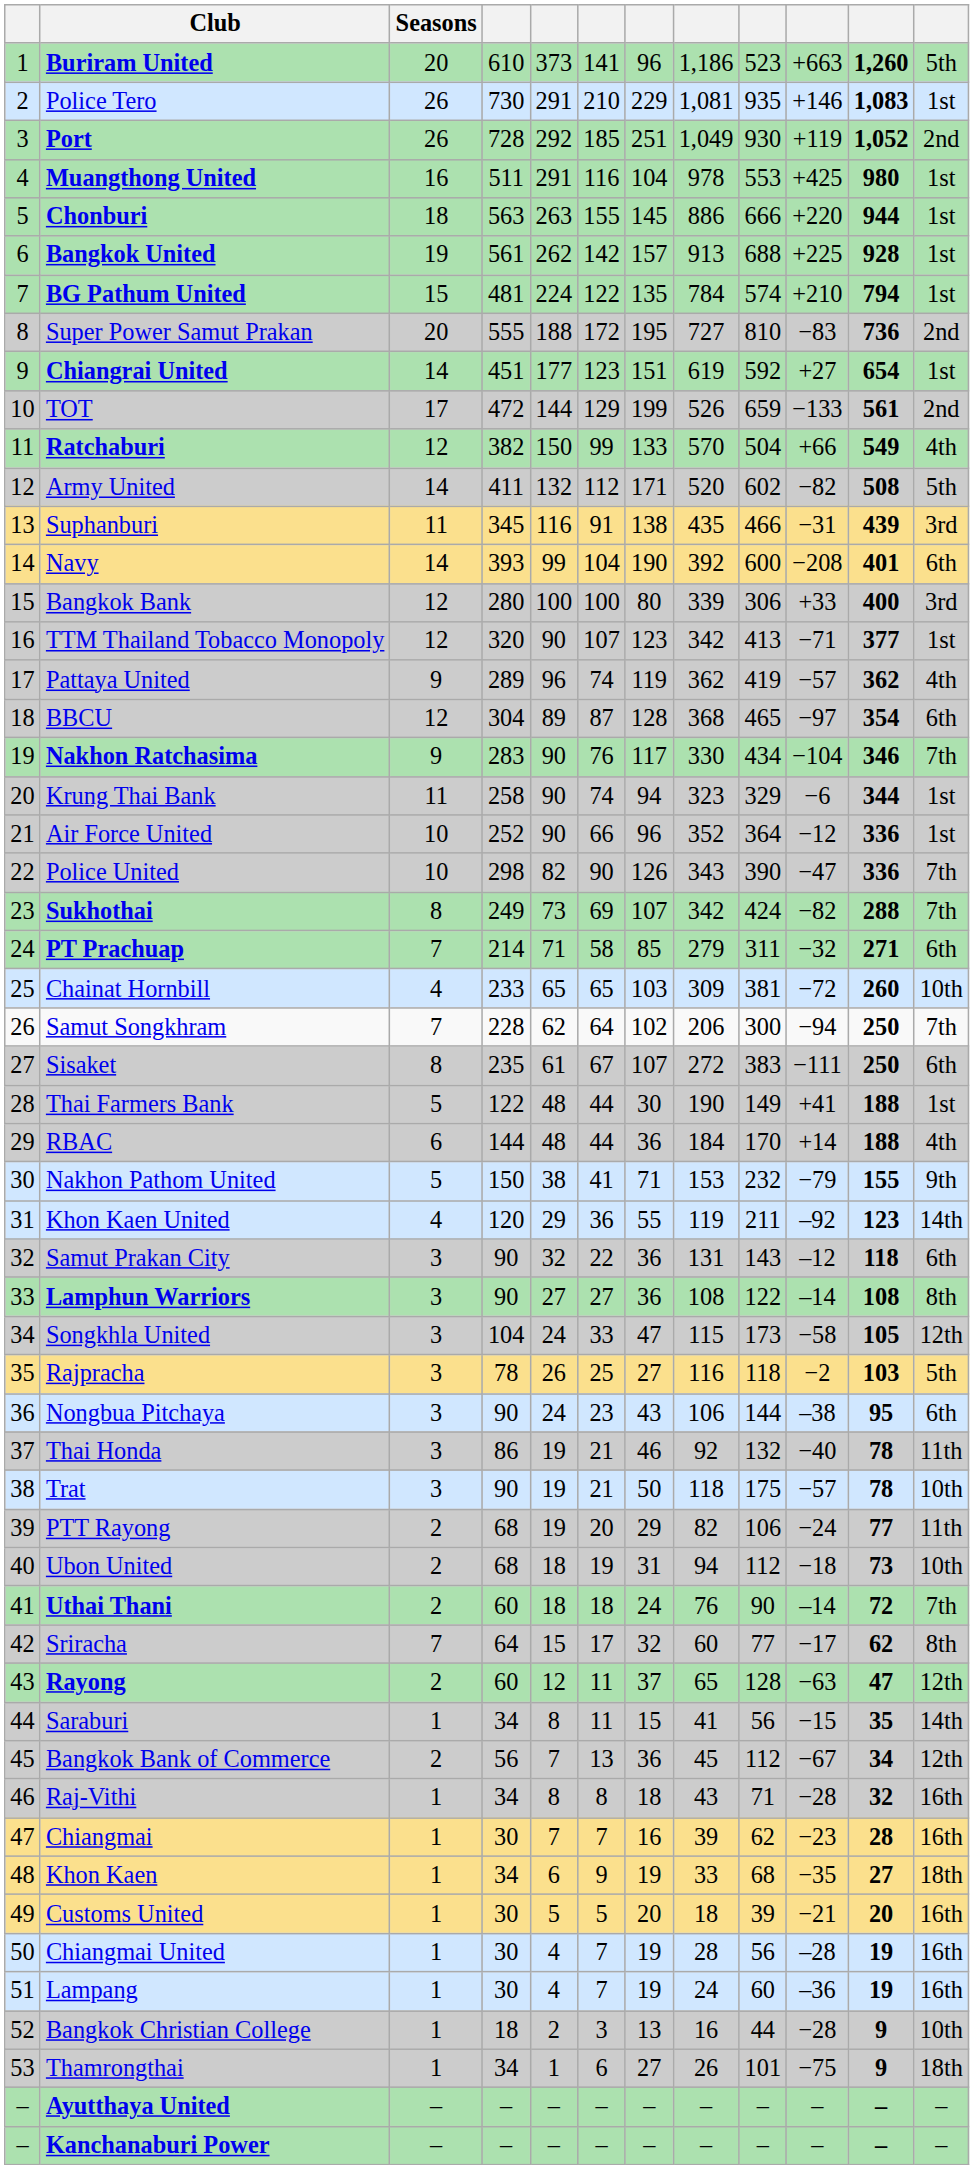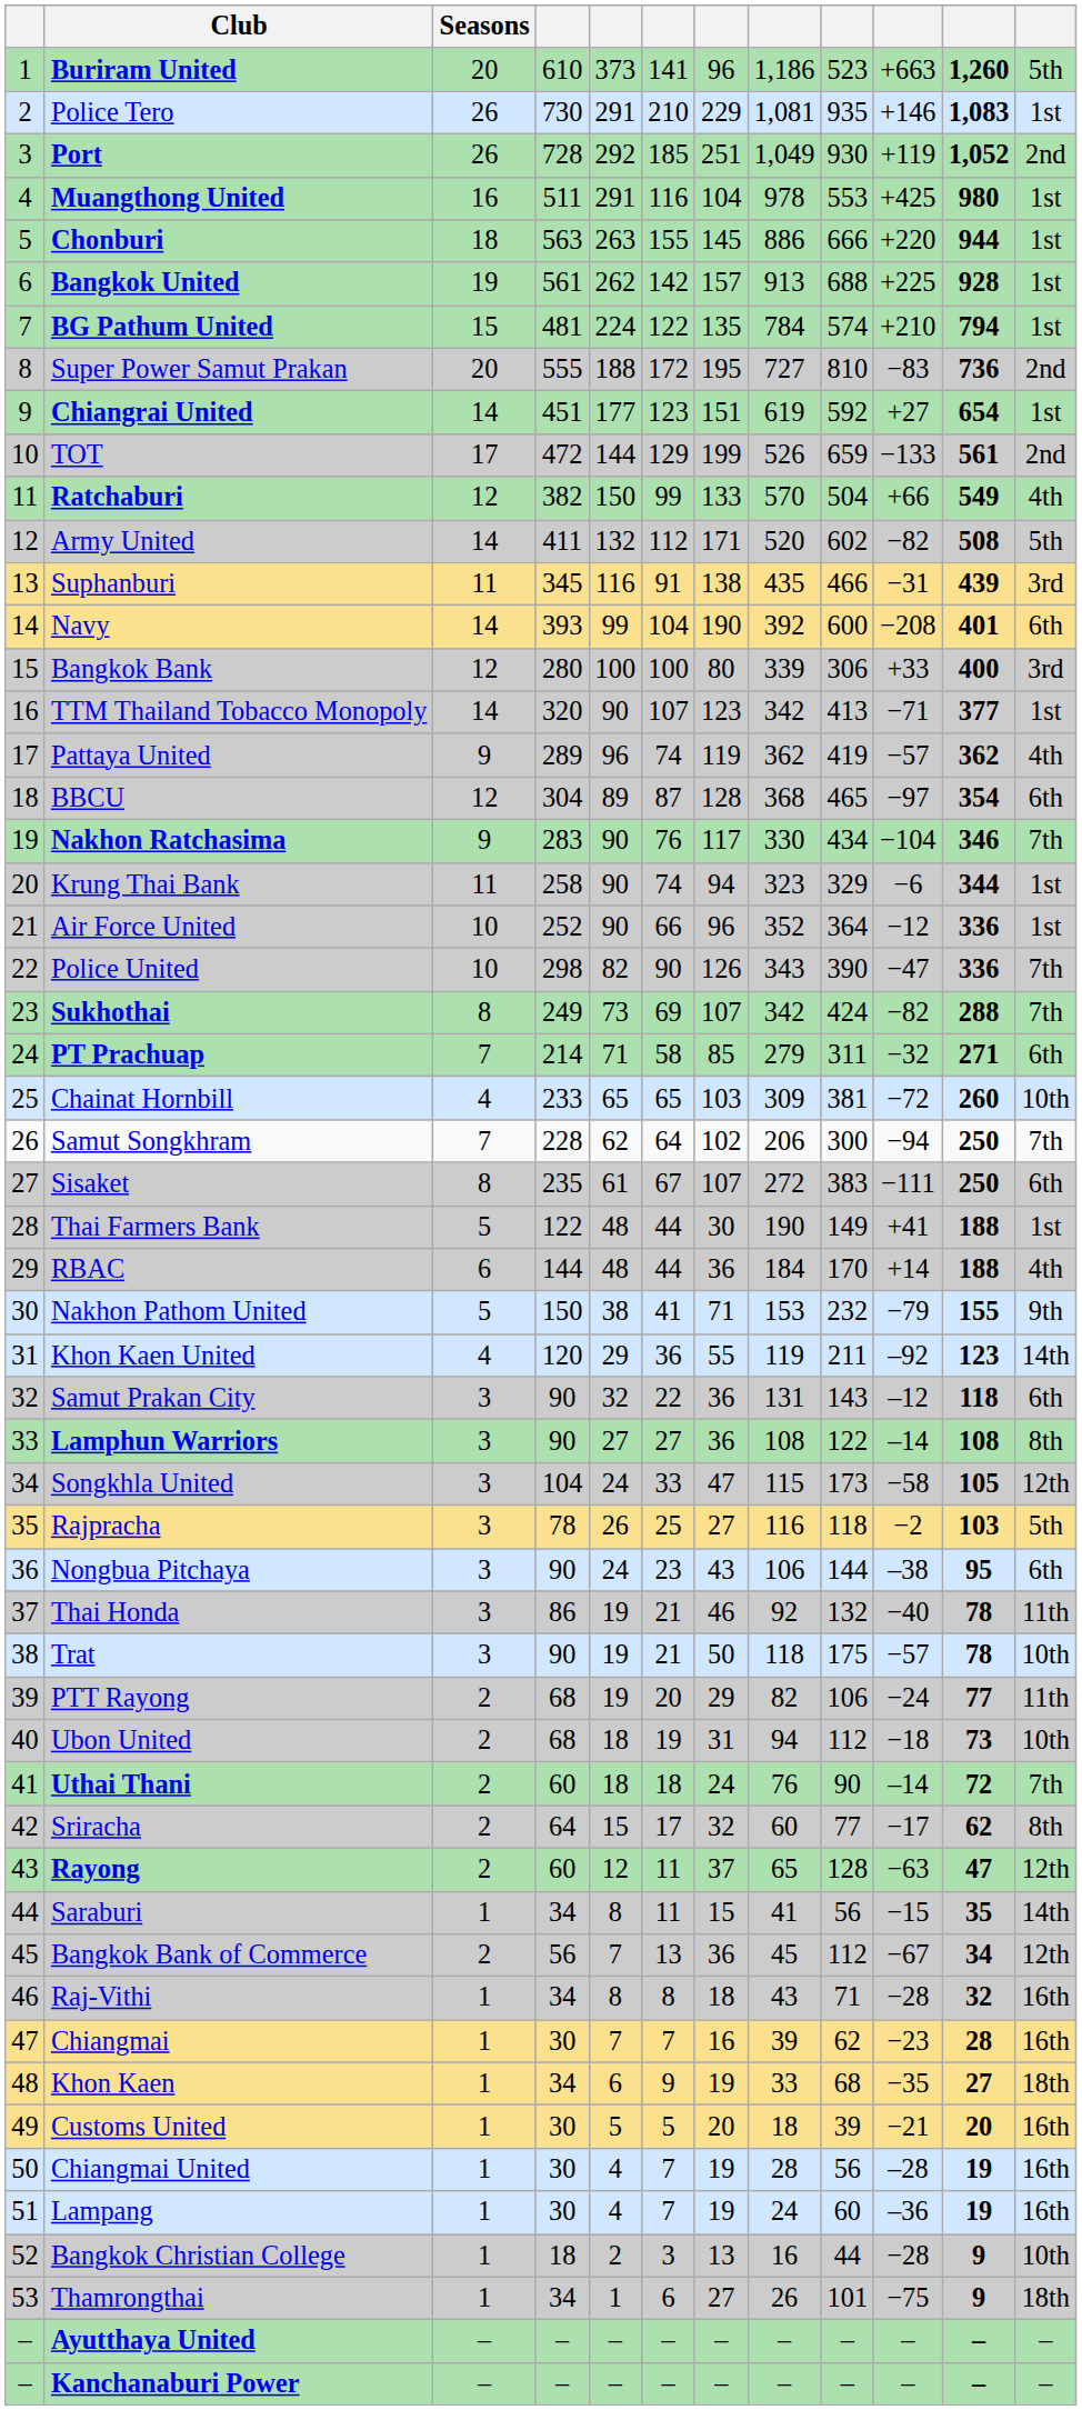 <table class="wikitable sortable" style="text-align:center">
 <tr>
 <th></th>
 <th>Club</th>
 <th>Seasons</th>
 <th></th>
 <th></th>
 <th></th>
 <th></th>
 <th></th>
 <th></th>
 <th></th>
 <th></th>
 <th></th>
 </tr>
 <tr style="background:#ace1af">
 <td>1</td>
 <td align=left><strong><a href='#'>Buriram United</a></strong></td>
 <td>20</td>
 <td>610</td>
 <td>373</td>
 <td>141</td>
 <td>96</td>
 <td>1,186</td>
 <td>523</td>
 <td>+663</td>
 <td><strong>1,260</strong></td>
 <td>5th</td>
 </tr>
 <tr style="background:#D0E7FF">
 <td>2</td>
 <td align=left><a href='#'>Police Tero</a></td>
 <td>26</td>
 <td>730</td>
 <td>291</td>
 <td>210</td>
 <td>229</td>
 <td>1,081</td>
 <td>935</td>
 <td>+146</td>
 <td><strong>1,083</strong></td>
 <td>1st</td>
 </tr>
 <tr style="background:#ace1af">
 <td>3</td>
 <td align=left><strong><a href='#'>Port</a></strong></td>
 <td>26</td>
 <td>728</td>
 <td>292</td>
 <td>185</td>
 <td>251</td>
 <td>1,049</td>
 <td>930</td>
 <td>+119</td>
 <td><strong>1,052</strong></td>
 <td>2nd</td>
 </tr>
 <tr style="background:#ace1af">
 <td>4</td>
 <td align=left><strong><a href='#'>Muangthong United</a></strong></td>
 <td>16</td>
 <td>511</td>
 <td>291</td>
 <td>116</td>
 <td>104</td>
 <td>978</td>
 <td>553</td>
 <td>+425</td>
 <td><strong>980</strong></td>
 <td>1st</td>
 </tr>
 <tr style="background:#ace1af">
 <td>5</td>
 <td align=left><strong><a href='#'>Chonburi</a></strong></td>
 <td>18</td>
 <td>563</td>
 <td>263</td>
 <td>155</td>
 <td>145</td>
 <td>886</td>
 <td>666</td>
 <td>+220</td>
 <td><strong>944</strong></td>
 <td>1st</td>
 </tr>
 <tr style="background:#ace1af">
 <td>6</td>
 <td align=left><strong><a href='#'>Bangkok United</a></strong></td>
 <td>19</td>
 <td>561</td>
 <td>262</td>
 <td>142</td>
 <td>157</td>
 <td>913</td>
 <td>688</td>
 <td>+225</td>
 <td><strong>928</strong></td>
 <td>1st</td>
 </tr>
 <tr style="background:#ace1af">
 <td>7</td>
 <td align=left><strong><a href='#'>BG Pathum United</a></strong></td>
 <td>15</td>
 <td>481</td>
 <td>224</td>
 <td>122</td>
 <td>135</td>
 <td>784</td>
 <td>574</td>
 <td>+210</td>
 <td><strong>794</strong></td>
 <td>1st</td>
 </tr>
 <tr style="background:#cccccc">
 <td>8</td>
 <td align=left><a href='#'>Super Power Samut Prakan</a></td>
 <td>20</td>
 <td>555</td>
 <td>188</td>
 <td>172</td>
 <td>195</td>
 <td>727</td>
 <td>810</td>
 <td>−83</td>
 <td><strong>736</strong></td>
 <td>2nd</td>
 </tr>
 <tr style="background:#ace1af">
 <td>9</td>
 <td align=left><strong><a href='#'>Chiangrai United</a></strong></td>
 <td>14</td>
 <td>451</td>
 <td>177</td>
 <td>123</td>
 <td>151</td>
 <td>619</td>
 <td>592</td>
 <td>+27</td>
 <td><strong>654</strong></td>
 <td>1st</td>
 </tr>
 <tr style="background:#cccccc">
 <td>10</td>
 <td align=left><a href='#'>TOT</a></td>
 <td>17</td>
 <td>472</td>
 <td>144</td>
 <td>129</td>
 <td>199</td>
 <td>526</td>
 <td>659</td>
 <td>−133</td>
 <td><strong>561</strong></td>
 <td>2nd</td>
 </tr>
 <tr style="background:#ace1af">
 <td>11</td>
 <td align=left><strong><a href='#'>Ratchaburi</a></strong></td>
 <td>12</td>
 <td>382</td>
 <td>150</td>
 <td>99</td>
 <td>133</td>
 <td>570</td>
 <td>504</td>
 <td>+66</td>
 <td><strong>549</strong></td>
 <td>4th</td>
 </tr>
 <tr style="background:#cccccc">
 <td>12</td>
 <td align=left><a href='#'>Army United</a></td>
 <td>14</td>
 <td>411</td>
 <td>132</td>
 <td>112</td>
 <td>171</td>
 <td>520</td>
 <td>602</td>
 <td>−82</td>
 <td><strong>508</strong></td>
 <td>5th</td>
 </tr>
 <tr style="background:#fbe08d">
 <td>13</td>
 <td align=left><a href='#'>Suphanburi</a></td>
 <td>11</td>
 <td>345</td>
 <td>116</td>
 <td>91</td>
 <td>138</td>
 <td>435</td>
 <td>466</td>
 <td>−31</td>
 <td><strong>439</strong></td>
 <td>3rd</td>
 </tr>
 <tr style="background:#fbe08d">
 <td>14</td>
 <td align=left><a href='#'>Navy</a></td>
 <td>14</td>
 <td>393</td>
 <td>99</td>
 <td>104</td>
 <td>190</td>
 <td>392</td>
 <td>600</td>
 <td>−208</td>
 <td><strong>401</strong></td>
 <td>6th</td>
 </tr>
 <tr style="background:#cccccc">
 <td>15</td>
 <td align=left><a href='#'>Bangkok Bank</a></td>
 <td>12</td>
 <td>280</td>
 <td>100</td>
 <td>100</td>
 <td>80</td>
 <td>339</td>
 <td>306</td>
 <td>+33</td>
 <td><strong>400</strong></td>
 <td>3rd</td>
 </tr>
 <tr style="background:#cccccc">
 <td>16</td>
 <td align=left><a href='#'>TTM Thailand Tobacco Monopoly</a></td>
-<td>12</td>
+<td>14</td>
 <td>320</td>
 <td>90</td>
 <td>107</td>
 <td>123</td>
 <td>342</td>
 <td>413</td>
 <td>−71</td>
 <td><strong>377</strong></td>
 <td>1st</td>
 </tr>
 <tr style="background:#cccccc">
 <td>17</td>
 <td align=left><a href='#'>Pattaya United</a></td>
 <td>9</td>
 <td>289</td>
 <td>96</td>
 <td>74</td>
 <td>119</td>
 <td>362</td>
 <td>419</td>
 <td>−57</td>
 <td><strong>362</strong></td>
 <td>4th</td>
 </tr>
 <tr style="background:#cccccc">
 <td>18</td>
 <td align=left><a href='#'>BBCU</a></td>
 <td>12</td>
 <td>304</td>
 <td>89</td>
 <td>87</td>
 <td>128</td>
 <td>368</td>
 <td>465</td>
 <td>−97</td>
 <td><strong>354</strong></td>
 <td>6th</td>
 </tr>
 <tr style="background:#ace1af">
 <td>19</td>
 <td align=left><strong><a href='#'>Nakhon Ratchasima</a></strong></td>
 <td>9</td>
 <td>283</td>
 <td>90</td>
 <td>76</td>
 <td>117</td>
 <td>330</td>
 <td>434</td>
 <td>−104</td>
 <td><strong>346</strong></td>
 <td>7th</td>
 </tr>
 <tr style="background:#cccccc">
 <td>20</td>
 <td align=left><a href='#'>Krung Thai Bank</a></td>
 <td>11</td>
 <td>258</td>
 <td>90</td>
 <td>74</td>
 <td>94</td>
 <td>323</td>
 <td>329</td>
 <td>−6</td>
 <td><strong>344</strong></td>
 <td>1st</td>
 </tr>
 <tr style="background:#cccccc">
 <td>21</td>
 <td align=left><a href='#'>Air Force United</a></td>
 <td>10</td>
 <td>252</td>
 <td>90</td>
 <td>66</td>
 <td>96</td>
 <td>352</td>
 <td>364</td>
 <td>−12</td>
 <td><strong>336</strong></td>
 <td>1st</td>
 </tr>
 <tr style="background:#cccccc">
 <td>22</td>
 <td align=left><a href='#'>Police United</a></td>
 <td>10</td>
 <td>298</td>
 <td>82</td>
 <td>90</td>
 <td>126</td>
 <td>343</td>
 <td>390</td>
 <td>−47</td>
 <td><strong>336</strong></td>
 <td>7th</td>
 </tr>
 <tr style="background:#ace1af">
 <td>23</td>
 <td align=left><strong><a href='#'>Sukhothai</a></strong></td>
 <td>8</td>
 <td>249</td>
 <td>73</td>
 <td>69</td>
 <td>107</td>
 <td>342</td>
 <td>424</td>
 <td>−82</td>
 <td><strong>288</strong></td>
 <td>7th</td>
 </tr>
 <tr style="background:#ace1af">
 <td>24</td>
 <td align=left><strong><a href='#'>PT Prachuap</a></strong></td>
 <td>7</td>
 <td>214</td>
 <td>71</td>
 <td>58</td>
 <td>85</td>
 <td>279</td>
 <td>311</td>
 <td>−32</td>
 <td><strong>271</strong></td>
 <td>6th</td>
 </tr>
 <tr style="background:#D0E7FF">
 <td>25</td>
 <td align=left><a href='#'>Chainat Hornbill</a></td>
 <td>4</td>
 <td>233</td>
 <td>65</td>
 <td>65</td>
 <td>103</td>
 <td>309</td>
 <td>381</td>
 <td>−72</td>
 <td><strong>260</strong></td>
 <td>10th</td>
 </tr>
 <tr>
 <td>26</td>
 <td align=left><a href='#'>Samut Songkhram</a></td>
 <td>7</td>
 <td>228</td>
 <td>62</td>
 <td>64</td>
 <td>102</td>
 <td>206</td>
 <td>300</td>
 <td>−94</td>
 <td><strong>250</strong></td>
 <td>7th</td>
 </tr>
 <tr style="background:#cccccc">
 <td>27</td>
 <td align=left><a href='#'>Sisaket</a></td>
 <td>8</td>
 <td>235</td>
 <td>61</td>
 <td>67</td>
 <td>107</td>
 <td>272</td>
 <td>383</td>
 <td>−111</td>
 <td><strong>250</strong></td>
 <td>6th</td>
 </tr>
 <tr style="background:#cccccc">
 <td>28</td>
 <td align=left><a href='#'>Thai Farmers Bank</a></td>
 <td>5</td>
 <td>122</td>
 <td>48</td>
 <td>44</td>
 <td>30</td>
 <td>190</td>
 <td>149</td>
 <td>+41</td>
 <td><strong>188</strong></td>
 <td>1st</td>
 </tr>
 <tr style="background:#cccccc">
 <td>29</td>
 <td align=left><a href='#'>RBAC</a></td>
 <td>6</td>
 <td>144</td>
 <td>48</td>
 <td>44</td>
 <td>36</td>
 <td>184</td>
 <td>170</td>
 <td>+14</td>
 <td><strong>188</strong></td>
 <td>4th</td>
 </tr>
 <tr style="background:#D0E7FF">
 <td>30</td>
 <td align=left><a href='#'>Nakhon Pathom United</a></td>
 <td>5</td>
 <td>150</td>
 <td>38</td>
 <td>41</td>
 <td>71</td>
 <td>153</td>
 <td>232</td>
 <td>−79</td>
 <td><strong>155</strong></td>
 <td>9th</td>
 </tr>
 <tr style="background:#D0E7FF">
 <td>31</td>
 <td align=left><a href='#'>Khon Kaen United</a></td>
 <td>4</td>
 <td>120</td>
 <td>29</td>
 <td>36</td>
 <td>55</td>
 <td>119</td>
 <td>211</td>
 <td>–92</td>
 <td><strong>123</strong></td>
 <td>14th</td>
 </tr>
 <tr style="background:#cccccc">
 <td>32</td>
 <td align=left><a href='#'>Samut Prakan City</a></td>
 <td>3</td>
 <td>90</td>
 <td>32</td>
 <td>22</td>
 <td>36</td>
 <td>131</td>
 <td>143</td>
 <td>–12</td>
 <td><strong>118</strong></td>
 <td>6th</td>
 </tr>
 <tr style="background:#ace1af">
 <td>33</td>
 <td align=left><strong><a href='#'>Lamphun Warriors</a></strong></td>
 <td>3</td>
 <td>90</td>
 <td>27</td>
 <td>27</td>
 <td>36</td>
 <td>108</td>
 <td>122</td>
 <td>–14</td>
 <td><strong>108</strong></td>
 <td>8th</td>
 </tr>
 <tr style="background:#cccccc">
 <td>34</td>
 <td align=left><a href='#'>Songkhla United</a></td>
 <td>3</td>
 <td>104</td>
 <td>24</td>
 <td>33</td>
 <td>47</td>
 <td>115</td>
 <td>173</td>
 <td>−58</td>
 <td><strong>105</strong></td>
 <td>12th</td>
 </tr>
 <tr style="background:#fbe08d">
 <td>35</td>
 <td align=left><a href='#'>Rajpracha</a></td>
 <td>3</td>
 <td>78</td>
 <td>26</td>
 <td>25</td>
 <td>27</td>
 <td>116</td>
 <td>118</td>
 <td>−2</td>
 <td><strong>103</strong></td>
 <td>5th</td>
 </tr>
 <tr style="background:#D0E7FF">
 <td>36</td>
 <td align=left><a href='#'>Nongbua Pitchaya</a></td>
 <td>3</td>
 <td>90</td>
 <td>24</td>
 <td>23</td>
 <td>43</td>
 <td>106</td>
 <td>144</td>
 <td>–38</td>
 <td><strong>95</strong></td>
 <td>6th</td>
 </tr>
 <tr style="background:#cccccc">
 <td>37</td>
 <td align=left><a href='#'>Thai Honda</a></td>
 <td>3</td>
 <td>86</td>
 <td>19</td>
 <td>21</td>
 <td>46</td>
 <td>92</td>
 <td>132</td>
 <td>−40</td>
 <td><strong>78</strong></td>
 <td>11th</td>
 </tr>
 <tr style="background:#D0E7FF">
 <td>38</td>
 <td align=left><a href='#'>Trat</a></td>
 <td>3</td>
 <td>90</td>
 <td>19</td>
 <td>21</td>
 <td>50</td>
 <td>118</td>
 <td>175</td>
 <td>−57</td>
 <td><strong>78</strong></td>
 <td>10th</td>
 </tr>
 <tr style="background:#cccccc">
 <td>39</td>
 <td align=left><a href='#'>PTT Rayong</a></td>
 <td>2</td>
 <td>68</td>
 <td>19</td>
 <td>20</td>
 <td>29</td>
 <td>82</td>
 <td>106</td>
 <td>−24</td>
 <td><strong>77</strong></td>
 <td>11th</td>
 </tr>
 <tr style="background:#cccccc">
 <td>40</td>
 <td align=left><a href='#'>Ubon United</a></td>
 <td>2</td>
 <td>68</td>
 <td>18</td>
 <td>19</td>
 <td>31</td>
 <td>94</td>
 <td>112</td>
 <td>−18</td>
 <td><strong>73</strong></td>
 <td>10th</td>
 </tr>
 <tr style="background:#ace1af">
 <td>41</td>
 <td align=left><strong><a href='#'>Uthai Thani</a></strong></td>
 <td>2</td>
 <td>60</td>
 <td>18</td>
 <td>18</td>
 <td>24</td>
 <td>76</td>
 <td>90</td>
 <td>–14</td>
 <td><strong>72</strong></td>
 <td>7th</td>
 </tr>
 <tr style="background:#cccccc">
 <td>42</td>
 <td align=left><a href='#'>Sriracha</a></td>
-<td>7</td>
+<td>2</td>
 <td>64</td>
 <td>15</td>
 <td>17</td>
 <td>32</td>
 <td>60</td>
 <td>77</td>
 <td>−17</td>
 <td><strong>62</strong></td>
 <td>8th</td>
 </tr>
 <tr style="background:#ace1af">
 <td>43</td>
 <td align=left><strong><a href='#'>Rayong</a></strong></td>
 <td>2</td>
 <td>60</td>
 <td>12</td>
 <td>11</td>
 <td>37</td>
 <td>65</td>
 <td>128</td>
 <td>−63</td>
 <td><strong>47</strong></td>
 <td>12th</td>
 </tr>
 <tr style="background:#cccccc">
 <td>44</td>
 <td align=left><a href='#'>Saraburi</a></td>
 <td>1</td>
 <td>34</td>
 <td>8</td>
 <td>11</td>
 <td>15</td>
 <td>41</td>
 <td>56</td>
 <td>−15</td>
 <td><strong>35</strong></td>
 <td>14th</td>
 </tr>
 <tr style="background:#cccccc">
 <td>45</td>
 <td align=left><a href='#'>Bangkok Bank of Commerce</a></td>
 <td>2</td>
 <td>56</td>
 <td>7</td>
 <td>13</td>
 <td>36</td>
 <td>45</td>
 <td>112</td>
 <td>−67</td>
 <td><strong>34</strong></td>
 <td>12th</td>
 </tr>
 <tr style="background:#cccccc">
 <td>46</td>
 <td align=left><a href='#'>Raj-Vithi</a></td>
 <td>1</td>
 <td>34</td>
 <td>8</td>
 <td>8</td>
 <td>18</td>
 <td>43</td>
 <td>71</td>
 <td>−28</td>
 <td><strong>32</strong></td>
 <td>16th</td>
 </tr>
 <tr style="background:#fbe08d">
 <td>47</td>
 <td align=left><a href='#'>Chiangmai</a></td>
 <td>1</td>
 <td>30</td>
 <td>7</td>
 <td>7</td>
 <td>16</td>
 <td>39</td>
 <td>62</td>
 <td>−23</td>
 <td><strong>28</strong></td>
 <td>16th</td>
 </tr>
 <tr style="background:#fbe08d">
 <td>48</td>
 <td align=left><a href='#'>Khon Kaen</a></td>
 <td>1</td>
 <td>34</td>
 <td>6</td>
 <td>9</td>
 <td>19</td>
 <td>33</td>
 <td>68</td>
 <td>−35</td>
 <td><strong>27</strong></td>
 <td>18th</td>
 </tr>
 <tr style="background:#fbe08d">
 <td>49</td>
 <td align=left><a href='#'>Customs United</a></td>
 <td>1</td>
 <td>30</td>
 <td>5</td>
 <td>5</td>
 <td>20</td>
 <td>18</td>
 <td>39</td>
 <td>−21</td>
 <td><strong>20</strong></td>
 <td>16th</td>
 </tr>
 <tr style="background:#D0E7FF">
 <td>50</td>
 <td align=left><a href='#'>Chiangmai United</a></td>
 <td>1</td>
 <td>30</td>
 <td>4</td>
 <td>7</td>
 <td>19</td>
 <td>28</td>
 <td>56</td>
 <td>–28</td>
 <td><strong>19</strong></td>
 <td>16th</td>
 </tr>
 <tr style="background:#D0E7FF">
 <td>51</td>
 <td align=left><a href='#'>Lampang</a></td>
 <td>1</td>
 <td>30</td>
 <td>4</td>
 <td>7</td>
 <td>19</td>
 <td>24</td>
 <td>60</td>
 <td>–36</td>
 <td><strong>19</strong></td>
 <td>16th</td>
 </tr>
 <tr style="background:#cccccc">
 <td>52</td>
 <td align=left><a href='#'>Bangkok Christian College</a></td>
 <td>1</td>
 <td>18</td>
 <td>2</td>
 <td>3</td>
 <td>13</td>
 <td>16</td>
 <td>44</td>
 <td>−28</td>
 <td><strong>9</strong></td>
 <td>10th</td>
 </tr>
 <tr style="background:#cccccc">
 <td>53</td>
 <td align=left><a href='#'>Thamrongthai</a></td>
 <td>1</td>
 <td>34</td>
 <td>1</td>
 <td>6</td>
 <td>27</td>
 <td>26</td>
 <td>101</td>
 <td>−75</td>
 <td><strong>9</strong></td>
 <td>18th</td>
 </tr>
 <tr style="background:#ace1af">
 <td>–</td>
 <td align=left><strong><a href='#'>Ayutthaya United</a></strong></td>
 <td>–</td>
 <td>–</td>
 <td>–</td>
 <td>–</td>
 <td>–</td>
 <td>–</td>
 <td>–</td>
 <td>–</td>
 <td><strong>–</strong></td>
 <td>–</td>
 </tr>
 <tr style="background:#ace1af">
 <td>–</td>
 <td align=left><strong><a href='#'>Kanchanaburi Power</a></strong></td>
 <td>–</td>
 <td>–</td>
 <td>–</td>
 <td>–</td>
 <td>–</td>
 <td>–</td>
 <td>–</td>
 <td>–</td>
 <td><strong>–</strong></td>
 <td>–</td>
 </tr>
 </table>
